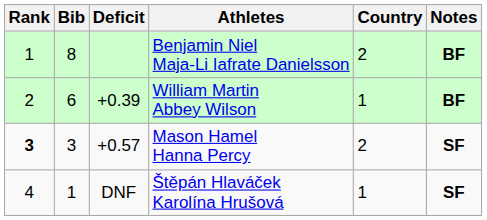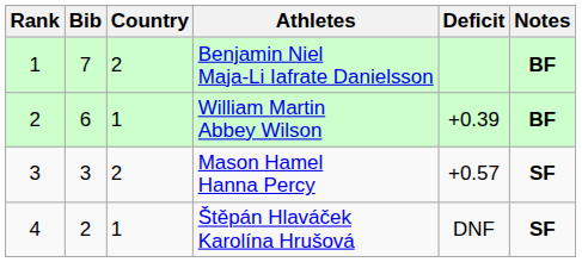 <table class="wikitable" style="text-align:center;">
 <tr>
 <th>Rank</th>
 <th>Bib</th>
+<th>Country</th>
+<th>Athletes</th>
 <th>Deficit</th>
-<th>Athletes</th>
-<th>Country</th>
 <th>Notes</th>
 </tr>
 <tr bgcolor="#ccffcc">
 <td>1</td>
-<td>8</td>
+<td>7</td>
+<td align=left> 2</td>
+<td align=left><a href='#'>Benjamin Niel</a><br><a href='#'>Maja-Li Iafrate Danielsson</a></td>
 <td></td>
-<td align=left><a href='#'>Benjamin Niel</a><br><a href='#'>Maja-Li Iafrate Danielsson</a></td>
-<td align=left> 2</td>
 <td><strong>BF</strong></td>
 </tr>
 <tr bgcolor="#ccffcc">
 <td>2</td>
 <td>6</td>
+<td align=left> 1</td>
+<td align=left><a href='#'>William Martin</a><br><a href='#'>Abbey Wilson</a></td>
 <td>+0.39</td>
-<td align=left><a href='#'>William Martin</a><br><a href='#'>Abbey Wilson</a></td>
-<td align=left> 1</td>
 <td><strong>BF</strong></td>
 </tr>
 <tr>
-<td><strong>3</strong></td>
 <td>3</td>
+<td>3</td>
+<td align=left> 2</td>
+<td align=left><a href='#'>Mason Hamel</a><br><a href='#'>Hanna Percy</a></td>
 <td>+0.57</td>
-<td align=left><a href='#'>Mason Hamel</a><br><a href='#'>Hanna Percy</a></td>
-<td align=left> 2</td>
 <td><strong>SF</strong></td>
 </tr>
 <tr>
 <td>4</td>
-<td>1</td>
+<td>2</td>
+<td align=left> 1</td>
+<td align=left><a href='#'>Štěpán Hlaváček</a><br><a href='#'>Karolína Hrušová</a></td>
 <td>DNF</td>
-<td align=left><a href='#'>Štěpán Hlaváček</a><br><a href='#'>Karolína Hrušová</a></td>
-<td align=left> 1</td>
 <td><strong>SF</strong></td>
 </tr>
 </table>
